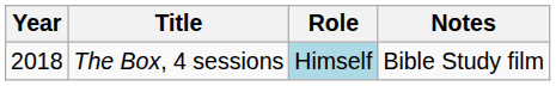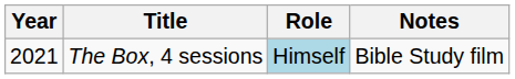 <table class="wikitable">
 <tr>
 <th>Year</th>
 <th>Title</th>
 <th>Role</th>
 <th>Notes</th>
 </tr>
 <tr>
-<td>2018</td>
+<td>2021</td>
 <td><em>The Box</em>, 4 sessions</td>
 <td style="background: lightblue;">Himself</td>
 <td>Bible Study film</td>
 </tr>
 </table>
